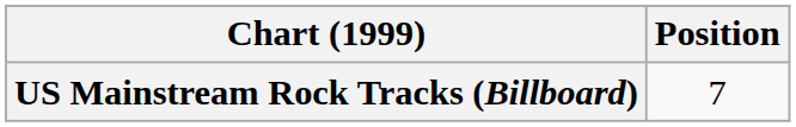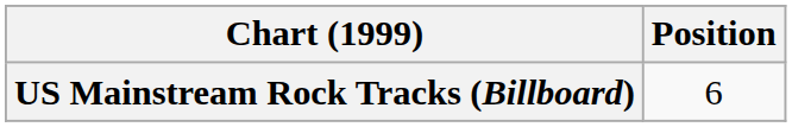 <table class="wikitable plainrowheaders" style="text-align:center">
 <tr>
 <th>Chart (1999)</th>
 <th>Position</th>
 </tr>
 <tr>
 <th scope="row">US Mainstream Rock Tracks (<em>Billboard</em>)</th>
-<td>7</td>
+<td>6</td>
 </tr>
 </table>
